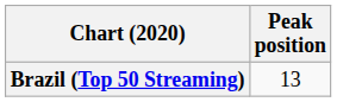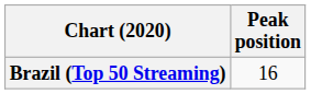 <table class="wikitable plainrowheaders" style="text-align:center">
 <tr>
 <th scope="col">Chart (2020)</th>
 <th scope="col">Peak<br>position</th>
 </tr>
 <tr>
 <th scope="row">Brazil (<a href='#'>Top 50 Streaming</a>)</th>
-<td>13</td>
+<td>16</td>
 </tr>
 </table>
